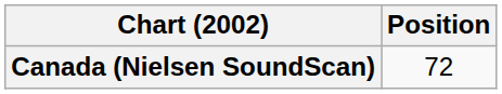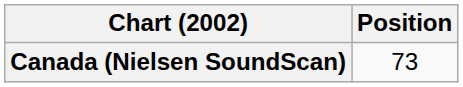 <table class="wikitable plainrowheaders">
 <tr>
 <th>Chart (2002)</th>
 <th>Position</th>
 </tr>
 <tr>
 <th scope="row">Canada (Nielsen SoundScan)</th>
-<td align="center">72</td>
+<td align="center">73</td>
 </tr>
 </table>
